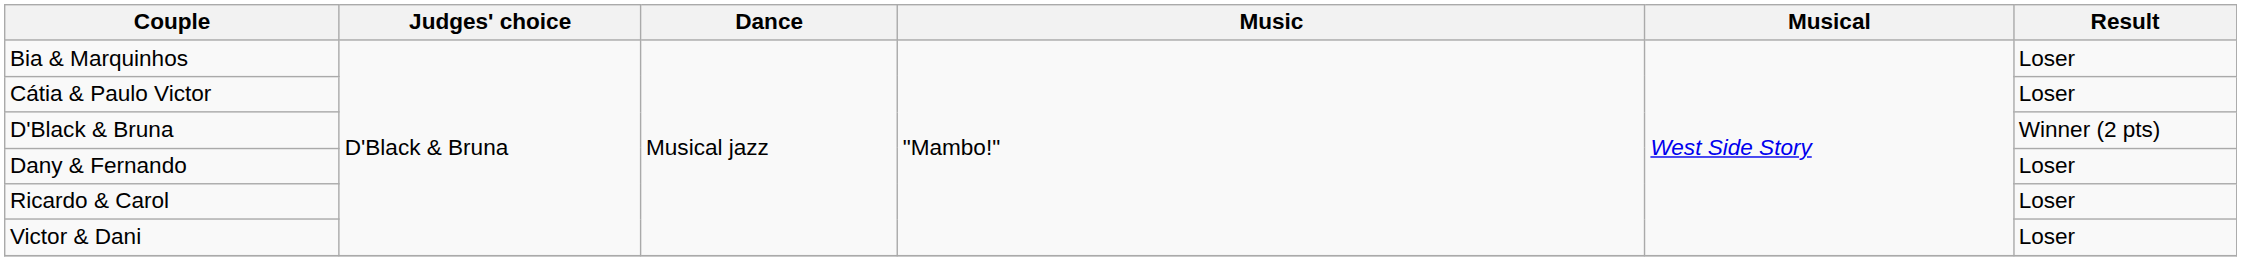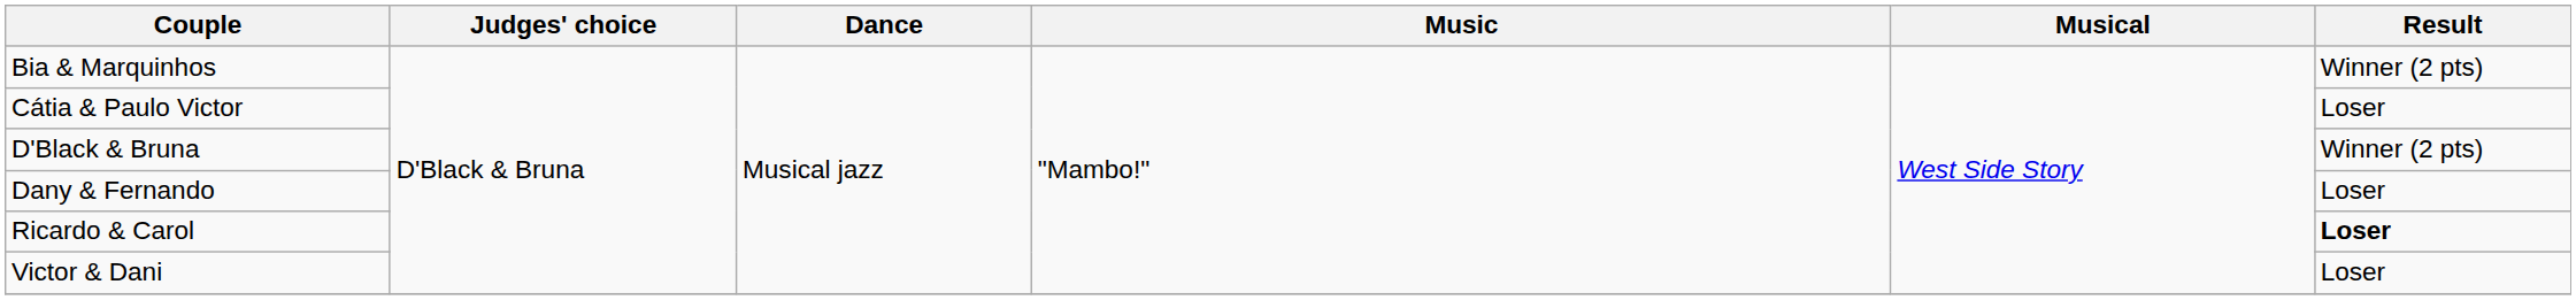 <table class="wikitable sortable" style="width:100%;">
 <tr>
 <th width="15.0%">Couple</th>
 <th width="13.5%">Judges' choice</th>
 <th width="11.5%">Dance</th>
 <th width="33.5%">Music</th>
 <th width="16.5%">Musical</th>
 <th width="10.0%">Result</th>
 </tr>
 <tr>
 <td>Bia & Marquinhos</td>
 <td rowspan=6>D'Black & Bruna</td>
 <td rowspan=6>Musical jazz</td>
 <td rowspan=6>"Mambo!"</td>
 <td rowspan=6><em><a href='#'>West Side Story</a></em></td>
-<td>Loser</td>
+<td>Winner (2 pts)</td>
 </tr>
 <tr>
 <td>Cátia & Paulo Victor</td>
 <td>Loser</td>
 </tr>
 <tr>
 <td>D'Black & Bruna</td>
 <td>Winner (2 pts)</td>
 </tr>
 <tr>
 <td>Dany & Fernando</td>
 <td>Loser</td>
 </tr>
 <tr>
 <td>Ricardo & Carol</td>
-<td>Loser</td>
+<td><strong>Loser</strong></td>
 </tr>
 <tr>
 <td>Victor & Dani</td>
 <td>Loser</td>
 </tr>
 <tr>
 </tr>
 </table>
